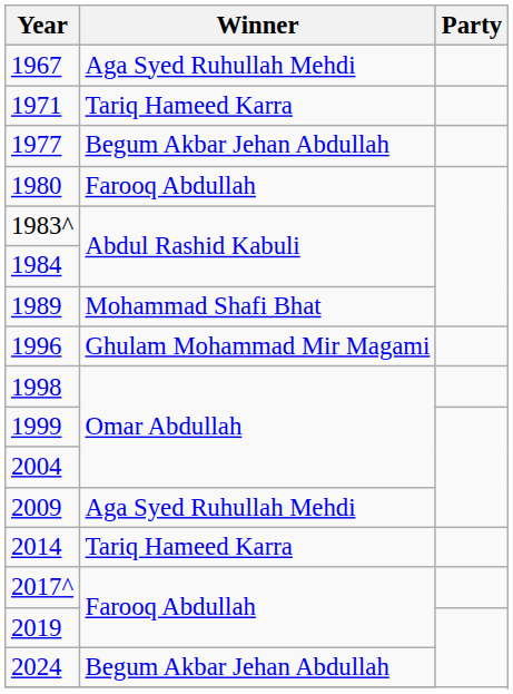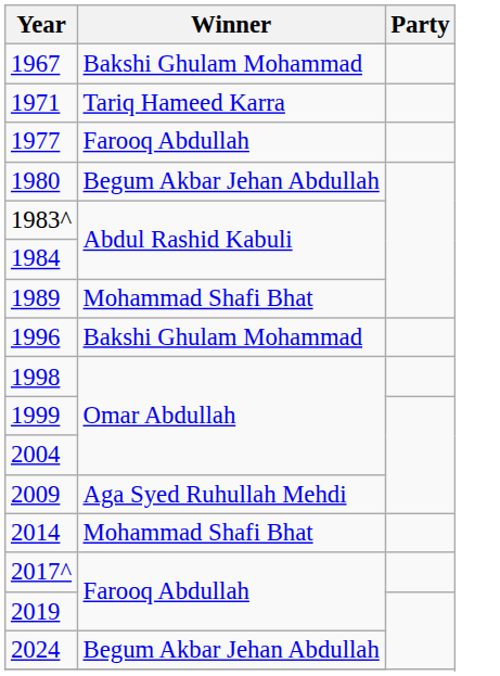 <table class="wikitable sortable">
 <tr>
 <th>Year</th>
 <th>Winner</th>
 <th colspan=2>Party</th>
 </tr>
 <tr>
 <td><a href='#'>1967</a></td>
-<td><a href='#'>Aga Syed Ruhullah Mehdi</a></td>
+<td><a href='#'>Bakshi Ghulam Mohammad</a></td>
 <td></td>
 </tr>
 <tr>
 <td><a href='#'>1971</a></td>
 <td><a href='#'>Tariq Hameed Karra</a></td>
 <td></td>
 </tr>
 <tr>
 <td><a href='#'>1977</a></td>
-<td><a href='#'>Begum Akbar Jehan Abdullah</a></td>
+<td><a href='#'>Farooq Abdullah</a></td>
 <td></td>
 </tr>
 <tr>
 <td><a href='#'>1980</a></td>
-<td><a href='#'>Farooq Abdullah</a></td>
+<td><a href='#'>Begum Akbar Jehan Abdullah</a></td>
 </tr>
 <tr>
 <td>1983^</td>
 <td rowspan="2"><a href='#'>Abdul Rashid Kabuli</a></td>
 </tr>
 <tr>
 <td><a href='#'>1984</a></td>
 </tr>
 <tr>
 <td><a href='#'>1989</a></td>
 <td><a href='#'>Mohammad Shafi Bhat</a></td>
 </tr>
 <tr>
 <td><a href='#'>1996</a></td>
-<td><a href='#'>Ghulam Mohammad Mir Magami</a></td>
+<td><a href='#'>Bakshi Ghulam Mohammad</a></td>
 <td></td>
 </tr>
 <tr>
 <td><a href='#'>1998</a></td>
 <td rowspan="3"><a href='#'>Omar Abdullah</a></td>
 <td></td>
 </tr>
 <tr>
 <td><a href='#'>1999</a></td>
 </tr>
 <tr>
 <td><a href='#'>2004</a></td>
 </tr>
 <tr>
 <td><a href='#'>2009</a></td>
 <td><a href='#'>Aga Syed Ruhullah Mehdi</a></td>
 </tr>
 <tr>
 <td><a href='#'>2014</a></td>
-<td><a href='#'>Tariq Hameed Karra</a></td>
+<td><a href='#'>Mohammad Shafi Bhat</a></td>
 <td></td>
 </tr>
 <tr>
 <td><a href='#'>2017^</a></td>
 <td rowspan="2"><a href='#'>Farooq Abdullah</a></td>
 <td></td>
 </tr>
 <tr>
 <td><a href='#'>2019</a></td>
 </tr>
 <tr>
 <td><a href='#'>2024</a></td>
 <td><a href='#'>Begum Akbar Jehan Abdullah</a></td>
 </tr>
 <tr>
 </tr>
 </table>
